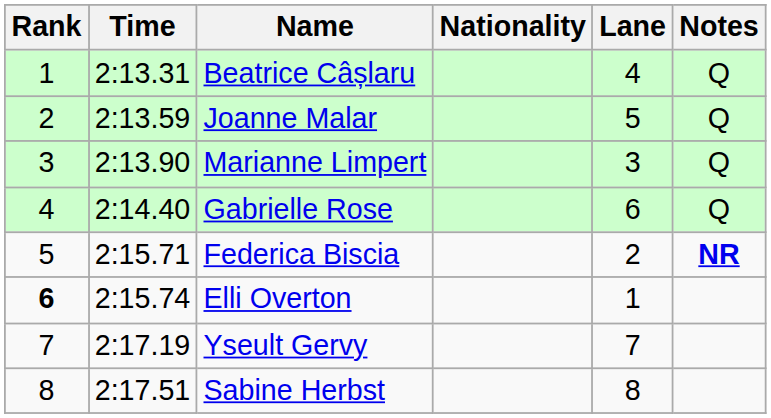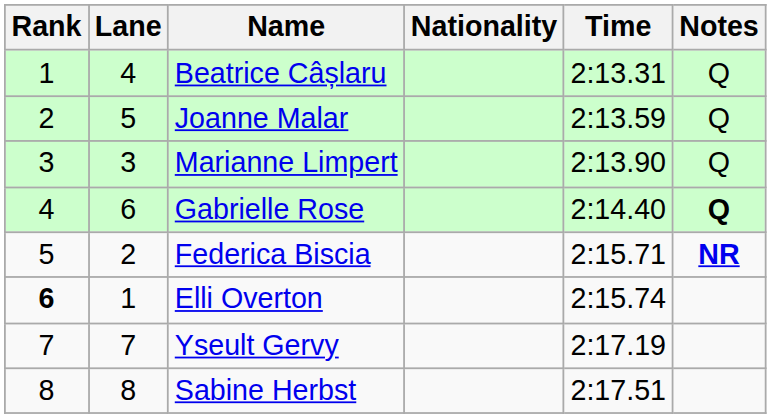 <table class="wikitable sortable" style="text-align:center">
 <tr>
 <th>Rank</th>
-<th>Time</th>
+<th>Lane</th>
 <th>Name</th>
 <th>Nationality</th>
-<th>Lane</th>
+<th>Time</th>
 <th>Notes</th>
 </tr>
 <tr bgcolor=#cfc>
 <td>1</td>
-<td>2:13.31</td>
+<td>4</td>
 <td align=left><a href='#'>Beatrice Câșlaru</a></td>
 <td align=left></td>
-<td>4</td>
+<td>2:13.31</td>
 <td>Q</td>
 </tr>
 <tr bgcolor=#cfc>
 <td>2</td>
-<td>2:13.59</td>
+<td>5</td>
 <td align=left><a href='#'>Joanne Malar</a></td>
 <td align=left></td>
-<td>5</td>
+<td>2:13.59</td>
 <td>Q</td>
 </tr>
 <tr bgcolor=#cfc>
 <td>3</td>
-<td>2:13.90</td>
+<td>3</td>
 <td align=left><a href='#'>Marianne Limpert</a></td>
 <td align=left></td>
-<td>3</td>
+<td>2:13.90</td>
 <td>Q</td>
 </tr>
 <tr bgcolor=#cfc>
 <td>4</td>
-<td>2:14.40</td>
+<td>6</td>
 <td align=left><a href='#'>Gabrielle Rose</a></td>
 <td align=left></td>
-<td>6</td>
-<td>Q</td>
+<td>2:14.40</td>
+<td><strong>Q</strong></td>
 </tr>
 <tr>
 <td>5</td>
-<td>2:15.71</td>
+<td>2</td>
 <td align=left><a href='#'>Federica Biscia</a></td>
 <td align=left></td>
-<td>2</td>
+<td>2:15.71</td>
 <td><strong><a href='#'>NR</a></strong></td>
 </tr>
 <tr>
 <td><strong>6</strong></td>
-<td>2:15.74</td>
+<td>1</td>
 <td align=left><a href='#'>Elli Overton</a></td>
 <td align=left></td>
-<td>1</td>
+<td>2:15.74</td>
 <td></td>
 </tr>
 <tr>
 <td>7</td>
-<td>2:17.19</td>
+<td>7</td>
 <td align=left><a href='#'>Yseult Gervy</a></td>
 <td align=left></td>
-<td>7</td>
+<td>2:17.19</td>
 <td></td>
 </tr>
 <tr>
 <td>8</td>
-<td>2:17.51</td>
+<td>8</td>
 <td align=left><a href='#'>Sabine Herbst</a></td>
 <td align=left></td>
-<td>8</td>
+<td>2:17.51</td>
 <td></td>
 </tr>
 </table>
